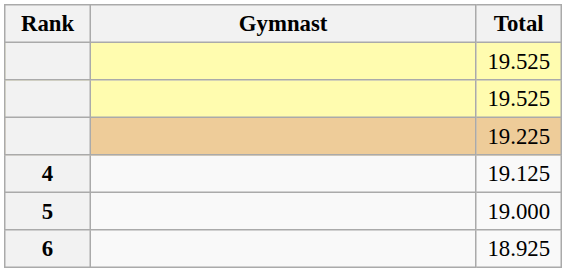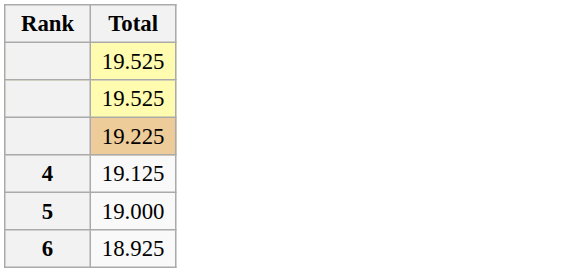 <table class="wikitable sortable" style="text-align:center; font-size:95%">
 <tr>
 <th scope="col" style="width:50px;">Rank</th>
-<th scope="col" style="width:250px;">Gymnast</th>
 <th scope="col" style="width:50px;">Total</th>
 </tr>
 <tr style="background:#fffcaf;">
 <th scope=row style="text-align:center"></th>
-<td style="text-align:left;"></td>
 <td>19.525</td>
 </tr>
 <tr style="background:#fffcaf;">
 <th scope=row style="text-align:center"></th>
-<td style="text-align:left;"></td>
 <td>19.525</td>
 </tr>
 <tr style="background:#ec9;">
 <th scope=row style="text-align:center"></th>
-<td style="text-align:left;"></td>
 <td>19.225</td>
 </tr>
 <tr>
 <th scope=row style="text-align:center">4</th>
-<td style="text-align:left;"></td>
 <td>19.125</td>
 </tr>
 <tr>
 <th scope=row style="text-align:center">5</th>
-<td style="text-align:left;"></td>
 <td>19.000</td>
 </tr>
 <tr>
 <th scope=row style="text-align:center">6</th>
-<td style="text-align:left;"></td>
 <td>18.925</td>
 </tr>
 </table>
